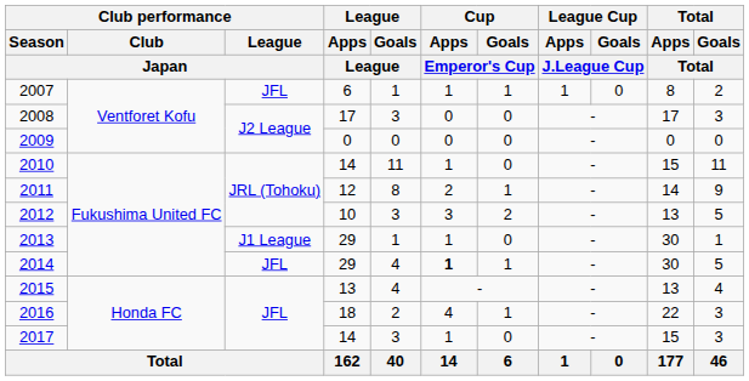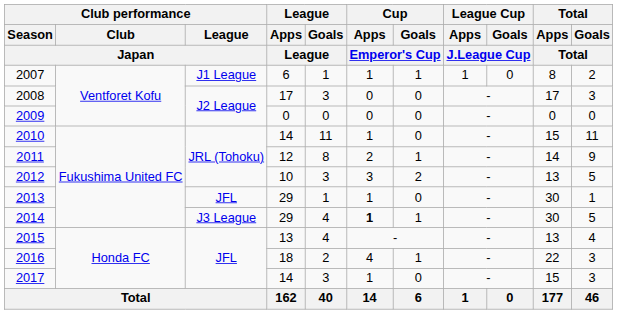 <table class="wikitable" style="text-align:center;">
 <tr>
 <th colspan=3>Club performance</th>
 <th colspan=2>League</th>
 <th colspan=2>Cup</th>
 <th colspan=2>League Cup</th>
 <th colspan=2>Total</th>
 </tr>
 <tr>
 <th>Season</th>
 <th>Club</th>
 <th>League</th>
 <th>Apps</th>
 <th>Goals</th>
 <th>Apps</th>
 <th>Goals</th>
 <th>Apps</th>
 <th>Goals</th>
 <th>Apps</th>
 <th>Goals</th>
 </tr>
 <tr>
 <th colspan=3>Japan</th>
 <th colspan=2>League</th>
 <th colspan=2><a href='#'>Emperor's Cup</a></th>
 <th colspan=2><a href='#'>J.League Cup</a></th>
 <th colspan=2>Total</th>
 </tr>
 <tr>
 <td>2007</td>
 <td rowspan="3"><a href='#'>Ventforet Kofu</a></td>
-<td><a href='#'>JFL</a></td>
+<td><a href='#'>J1 League</a></td>
 <td>6</td>
 <td>1</td>
 <td>1</td>
 <td>1</td>
 <td>1</td>
 <td>0</td>
 <td>8</td>
 <td>2</td>
 </tr>
 <tr>
 <td>2008</td>
 <td rowspan="2"><a href='#'>J2 League</a></td>
 <td>17</td>
 <td>3</td>
 <td>0</td>
 <td>0</td>
 <td colspan="2">-</td>
 <td>17</td>
 <td>3</td>
 </tr>
 <tr>
 <td><a href='#'>2009</a></td>
 <td>0</td>
 <td>0</td>
 <td>0</td>
 <td>0</td>
 <td colspan="2">-</td>
 <td>0</td>
 <td>0</td>
 </tr>
 <tr>
 <td><a href='#'>2010</a></td>
 <td rowspan="5"><a href='#'>Fukushima United FC</a></td>
 <td rowspan="3"><a href='#'>JRL (Tohoku)</a></td>
 <td>14</td>
 <td>11</td>
 <td>1</td>
 <td>0</td>
 <td colspan="2">-</td>
 <td>15</td>
 <td>11</td>
 </tr>
 <tr>
 <td><a href='#'>2011</a></td>
 <td>12</td>
 <td>8</td>
 <td>2</td>
 <td>1</td>
 <td colspan="2">-</td>
 <td>14</td>
 <td>9</td>
 </tr>
 <tr>
 <td><a href='#'>2012</a></td>
 <td>10</td>
 <td>3</td>
 <td>3</td>
 <td>2</td>
 <td colspan="2">-</td>
 <td>13</td>
 <td>5</td>
 </tr>
 <tr>
 <td><a href='#'>2013</a></td>
-<td><a href='#'>J1 League</a></td>
+<td><a href='#'>JFL</a></td>
 <td>29</td>
 <td>1</td>
 <td>1</td>
 <td>0</td>
 <td colspan="2">-</td>
 <td>30</td>
 <td>1</td>
 </tr>
 <tr>
 <td><a href='#'>2014</a></td>
-<td><a href='#'>JFL</a></td>
+<td><a href='#'>J3 League</a></td>
 <td>29</td>
 <td>4</td>
 <td><strong>1</strong></td>
 <td>1</td>
 <td colspan="2">-</td>
 <td>30</td>
 <td>5</td>
 </tr>
 <tr>
 <td><a href='#'>2015</a></td>
 <td rowspan="3"><a href='#'>Honda FC</a></td>
 <td rowspan="3"><a href='#'>JFL</a></td>
 <td>13</td>
 <td>4</td>
 <td colspan="2">-</td>
 <td colspan="2">-</td>
 <td>13</td>
 <td>4</td>
 </tr>
 <tr>
 <td><a href='#'>2016</a></td>
 <td>18</td>
 <td>2</td>
 <td>4</td>
 <td>1</td>
 <td colspan="2">-</td>
 <td>22</td>
 <td>3</td>
 </tr>
 <tr>
 <td><a href='#'>2017</a></td>
 <td>14</td>
 <td>3</td>
 <td>1</td>
 <td>0</td>
 <td colspan="2">-</td>
 <td>15</td>
 <td>3</td>
 </tr>
 <tr>
 <th colspan=3>Total</th>
 <th>162</th>
 <th>40</th>
 <th>14</th>
 <th>6</th>
 <th>1</th>
 <th>0</th>
 <th>177</th>
 <th>46</th>
 </tr>
 </table>
